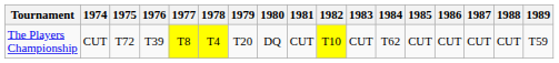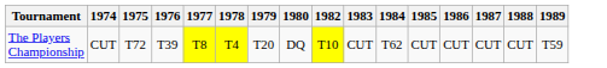 <table class="wikitable" style="font-size:95%;text-align:center;">
 <tr>
 <th>Tournament</th>
 <th>1974</th>
 <th>1975</th>
 <th>1976</th>
 <th>1977</th>
 <th>1978</th>
 <th>1979</th>
 <th>1980</th>
-<th>1981</th>
 <th>1982</th>
 <th>1983</th>
 <th>1984</th>
 <th>1985</th>
 <th>1986</th>
 <th>1987</th>
 <th>1988</th>
 <th>1989</th>
 </tr>
 <tr>
 <td align=left><a href='#'>The Players Championship</a></td>
 <td>CUT</td>
 <td>T72</td>
 <td>T39</td>
 <td style="background:yellow;">T8</td>
 <td style="background:yellow;">T4</td>
 <td>T20</td>
 <td>DQ</td>
-<td>CUT</td>
 <td style="background:yellow;">T10</td>
 <td>CUT</td>
 <td>T62</td>
 <td>CUT</td>
 <td>CUT</td>
 <td>CUT</td>
 <td>CUT</td>
 <td>T59</td>
 </tr>
 </table>
